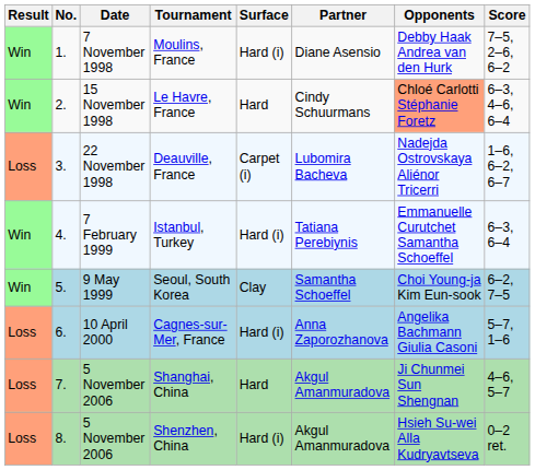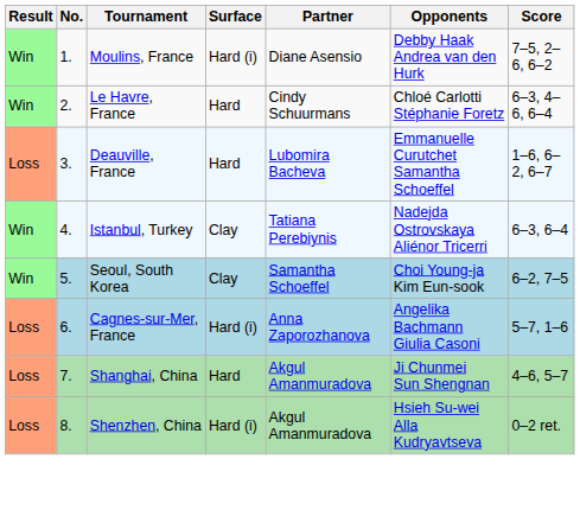 <table class="sortable wikitable" style="font-size:97%;">
 <tr>
 <th>Result</th>
 <th>No.</th>
-<th>Date</th>
 <th>Tournament</th>
 <th>Surface</th>
 <th>Partner</th>
 <th>Opponents</th>
 <th class="unsortable">Score</th>
 </tr>
 <tr>
 <td style="background:#98fb98;">Win</td>
 <td>1.</td>
-<td>7 November 1998</td>
 <td><a href='#'>Moulins</a>, France</td>
 <td>Hard (i)</td>
 <td> Diane Asensio</td>
 <td> <a href='#'>Debby Haak</a> <br>  <a href='#'>Andrea van den Hurk</a></td>
 <td>7–5, 2–6, 6–2</td>
 </tr>
 <tr>
 <td style="background:#98fb98;">Win</td>
 <td>2.</td>
-<td>15 November 1998</td>
 <td><a href='#'>Le Havre</a>, France</td>
 <td>Hard</td>
 <td> Cindy Schuurmans</td>
-<td style="background: lightsalmon;"> Chloé Carlotti <br>  <a href='#'>Stéphanie Foretz</a></td>
+<td> Chloé Carlotti <br>  <a href='#'>Stéphanie Foretz</a></td>
 <td>6–3, 4–6, 6–4</td>
 </tr>
 <tr bgcolor="#f0f8ff">
 <td style="background:#ffa07a;">Loss</td>
 <td>3.</td>
-<td>22 November 1998</td>
 <td><a href='#'>Deauville</a>, France</td>
-<td>Carpet (i)</td>
+<td>Hard</td>
 <td> <a href='#'>Lubomira Bacheva</a></td>
-<td> <a href='#'>Nadejda Ostrovskaya</a> <br>  <a href='#'>Aliénor Tricerri</a></td>
+<td> <a href='#'>Emmanuelle Curutchet</a> <br>  <a href='#'>Samantha Schoeffel</a></td>
 <td>1–6, 6–2, 6–7</td>
 </tr>
 <tr bgcolor="#f0f8ff">
 <td style="background:#98fb98;">Win</td>
 <td>4.</td>
-<td>7 February 1999</td>
 <td><a href='#'>Istanbul</a>, Turkey</td>
-<td>Hard (i)</td>
+<td>Clay</td>
 <td> <a href='#'>Tatiana Perebiynis</a></td>
-<td> <a href='#'>Emmanuelle Curutchet</a> <br>  <a href='#'>Samantha Schoeffel</a></td>
+<td> <a href='#'>Nadejda Ostrovskaya</a> <br>  <a href='#'>Aliénor Tricerri</a></td>
 <td>6–3, 6–4</td>
 </tr>
 <tr style="background:lightblue;">
 <td style="background:#98fb98;">Win</td>
 <td>5.</td>
-<td>9 May 1999</td>
 <td>Seoul, South Korea</td>
 <td>Clay</td>
 <td> <a href='#'>Samantha Schoeffel</a></td>
 <td> <a href='#'>Choi Young-ja</a> <br>  Kim Eun-sook</td>
 <td>6–2, 7–5</td>
 </tr>
 <tr style="background:lightblue;">
 <td style="background:#ffa07a;">Loss</td>
 <td>6.</td>
-<td>10 April 2000</td>
 <td><a href='#'>Cagnes-sur-Mer</a>, France</td>
 <td>Hard (i)</td>
 <td> <a href='#'>Anna Zaporozhanova</a></td>
 <td> <a href='#'>Angelika Bachmann</a> <br>  <a href='#'>Giulia Casoni</a></td>
 <td>5–7, 1–6</td>
 </tr>
 <tr style="background:#addfad;">
 <td style="background:#ffa07a;">Loss</td>
 <td>7.</td>
-<td>5 November 2006</td>
 <td><a href='#'>Shanghai</a>, China</td>
 <td>Hard</td>
 <td> <a href='#'>Akgul Amanmuradova</a></td>
 <td> <a href='#'>Ji Chunmei</a> <br>  <a href='#'>Sun Shengnan</a></td>
 <td>4–6, 5–7</td>
 </tr>
 <tr style="background:#addfad;">
 <td style="background:#ffa07a;">Loss</td>
 <td>8.</td>
-<td>5 November 2006</td>
 <td><a href='#'>Shenzhen</a>, China</td>
 <td>Hard (i)</td>
 <td> Akgul Amanmuradova</td>
 <td> <a href='#'>Hsieh Su-wei</a> <br>  <a href='#'>Alla Kudryavtseva</a></td>
 <td>0–2 ret.</td>
 </tr>
 </table>
